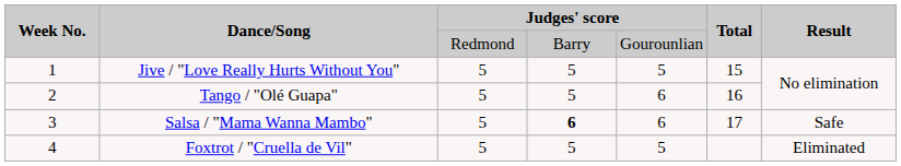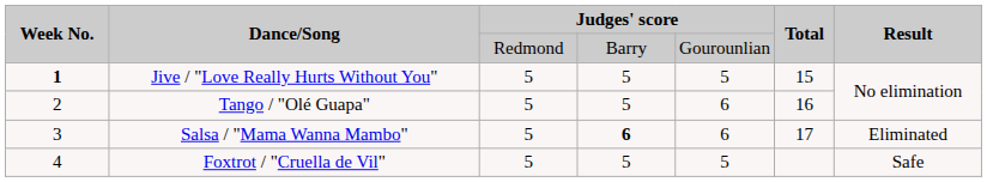 <table class="wikitable collapsible">
 <tr>
 <th rowspan="2" style="background:#ccc; text-align:Center;"><strong>Week No.</strong></th>
 <th rowspan="2" style="background:#ccc; text-align:Center;"><strong>Dance/Song</strong></th>
 <th colspan="3" style="background:#ccc; text-align:Center;"><strong>Judges' score</strong></th>
 <th rowspan="2" style="background:#ccc; text-align:Center;"><strong>Total</strong></th>
 <th rowspan="2" style="background:#ccc; text-align:Center;"><strong>Result</strong></th>
 </tr>
 <tr style="text-align:center; background:#ccc;">
 <td style="width:10%; ">Redmond</td>
 <td style="width:10%; ">Barry</td>
 <td style="width:10%; ">Gourounlian</td>
 </tr>
 <tr style="text-align:center; background:#faf6f6;">
-<td>1</td>
+<td><strong>1</strong></td>
 <td><a href='#'>Jive</a> / "<a href='#'>Love Really Hurts Without You</a>"</td>
 <td>5</td>
 <td>5</td>
 <td>5</td>
 <td>15</td>
 <td rowspan="2">No elimination</td>
 </tr>
 <tr style="text-align:center; background:#faf6f6;">
 <td>2</td>
 <td><a href='#'>Tango</a> / "Olé Guapa"</td>
 <td>5</td>
 <td>5</td>
 <td>6</td>
 <td>16</td>
 </tr>
 <tr style="text-align:center; background:#faf6f6;">
 <td>3</td>
 <td><a href='#'>Salsa</a> / "<a href='#'>Mama Wanna Mambo</a>"</td>
 <td>5</td>
 <td><strong>6</strong></td>
 <td>6</td>
 <td>17</td>
-<td>Safe</td>
+<td>Eliminated</td>
 </tr>
 <tr style="text-align:center; background:#faf6f6;">
 <td>4</td>
 <td><a href='#'>Foxtrot</a> / "<a href='#'>Cruella de Vil</a>"</td>
 <td>5</td>
 <td>5</td>
 <td>5</td>
 <td></td>
-<td>Eliminated</td>
+<td>Safe</td>
 </tr>
 </table>
